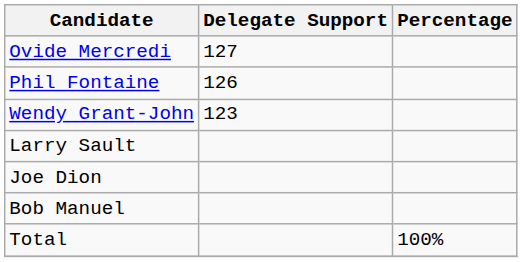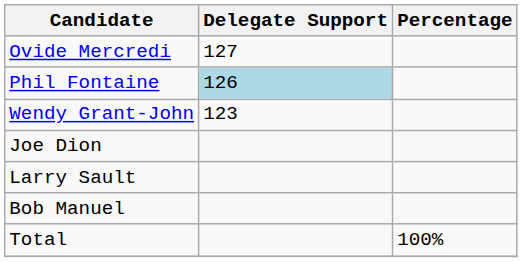 <table class="wikitable">
 <tr>
 <th>Candidate</th>
 <th>Delegate Support</th>
 <th>Percentage</th>
 </tr>
 <tr>
 <td><a href='#'>Ovide Mercredi</a></td>
 <td>127</td>
 <td></td>
 </tr>
 <tr>
 <td><a href='#'>Phil Fontaine</a></td>
-<td>126</td>
+<td style="background: lightblue;">126</td>
 <td></td>
 </tr>
 <tr>
 <td><a href='#'>Wendy Grant-John</a></td>
 <td>123</td>
 <td></td>
 </tr>
 <tr>
-<td>Larry Sault</td>
+<td>Joe Dion</td>
 <td></td>
 <td></td>
 </tr>
 <tr>
-<td>Joe Dion</td>
+<td>Larry Sault</td>
 <td></td>
 <td></td>
 </tr>
 <tr>
 <td>Bob Manuel</td>
 <td></td>
 <td></td>
 </tr>
 <tr>
 <td>Total</td>
 <td></td>
 <td>100%</td>
 </tr>
 <tr>
 </tr>
 </table>
